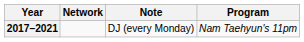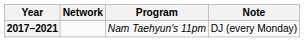 <table class="wikitable" style = "text-align:center;">
 <tr>
 <th>Year</th>
 <th>Network</th>
+<th>Program</th>
 <th>Note</th>
-<th>Program</th>
 </tr>
 <tr>
 <th>2017–2021</th>
 <td></td>
+<td><em>Nam Taehyun's 11pm</em></td>
 <td>DJ (every Monday)</td>
-<td><em>Nam Taehyun's 11pm</em></td>
 </tr>
 </table>
